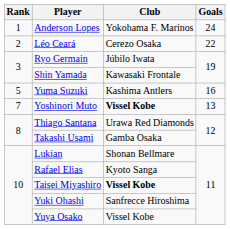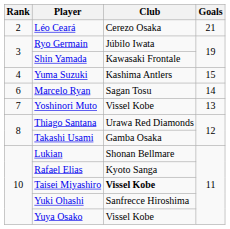 <table class=wikitable style=text-align:center>
 <tr>
 <th>Rank</th>
 <th>Player</th>
 <th>Club</th>
 <th>Goals</th>
 </tr>
 <tr>
-<td>1</td>
-<td align=left> <a href='#'>Anderson Lopes</a></td>
-<td align=left>Yokohama F. Marinos</td>
-<td>24</td>
-</tr>
-<tr>
 <td>2</td>
 <td align=left> <a href='#'>Léo Ceará</a></td>
 <td align=left>Cerezo Osaka</td>
-<td>22</td>
+<td>21</td>
 </tr>
 <tr>
 <td rowspan=2>3</td>
 <td align=left> <a href='#'>Ryo Germain</a></td>
 <td align=left>Júbilo Iwata</td>
 <td rowspan=2>19</td>
 </tr>
 <tr>
 <td align=left> <a href='#'>Shin Yamada</a></td>
 <td align=left>Kawasaki Frontale</td>
 </tr>
 <tr>
-<td>5</td>
+<td>4</td>
 <td align=left> <a href='#'>Yuma Suzuki</a></td>
 <td align=left>Kashima Antlers</td>
-<td>16</td>
+<td>15</td>
+</tr>
+<tr>
+<td>6</td>
+<td align=left> <a href='#'>Marcelo Ryan</a></td>
+<td align=left>Sagan Tosu</td>
+<td>14</td>
 </tr>
 <tr>
 <td>7</td>
 <td align=left> <a href='#'>Yoshinori Muto</a></td>
-<td align=left><strong>Vissel Kobe</strong></td>
+<td align=left>Vissel Kobe</td>
 <td>13</td>
 </tr>
 <tr>
 <td rowspan=2>8</td>
 <td align=left> <a href='#'>Thiago Santana</a></td>
 <td align=left>Urawa Red Diamonds</td>
 <td rowspan=2>12</td>
 </tr>
 <tr>
 <td align=left> <a href='#'>Takashi Usami</a></td>
 <td align=left>Gamba Osaka</td>
 </tr>
 <tr>
 <td rowspan=5>10</td>
 <td align=left> <a href='#'>Lukian</a></td>
 <td align=left>Shonan Bellmare</td>
 <td rowspan=5>11</td>
 </tr>
 <tr>
 <td align=left> <a href='#'>Rafael Elias</a></td>
 <td align=left>Kyoto Sanga</td>
 </tr>
 <tr>
 <td align=left> <a href='#'>Taisei Miyashiro</a></td>
 <td align=left><strong>Vissel Kobe</strong></td>
 </tr>
 <tr>
 <td align=left> <a href='#'>Yuki Ohashi</a></td>
 <td align=left>Sanfrecce Hiroshima</td>
 </tr>
 <tr>
 <td align=left> <a href='#'>Yuya Osako</a></td>
 <td align=left>Vissel Kobe</td>
 </tr>
 </table>
